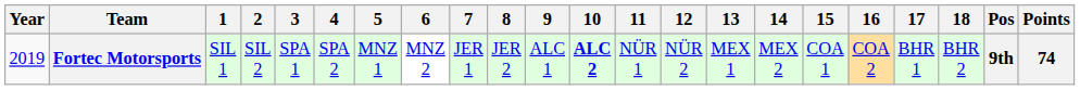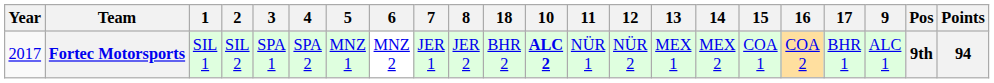 <table class="wikitable" style="text-align:center; font-size:85%">
 <tr>
 <th>Year</th>
 <th>Team</th>
 <th>1</th>
 <th>2</th>
 <th>3</th>
 <th>4</th>
 <th>5</th>
 <th>6</th>
 <th>7</th>
 <th>8</th>
-<th>9</th>
+<th>18</th>
 <th>10</th>
 <th>11</th>
 <th>12</th>
 <th>13</th>
 <th>14</th>
 <th>15</th>
 <th>16</th>
 <th>17</th>
-<th>18</th>
+<th>9</th>
 <th>Pos</th>
 <th>Points</th>
 </tr>
 <tr>
-<td><a href='#'>2019</a></td>
+<td><a href='#'>2017</a></td>
 <th nowrap><a href='#'>Fortec Motorsports</a></th>
 <td style="background:#DFFFDF;"><a href='#'>SIL<br>1</a><br></td>
 <td style="background:#DFFFDF;"><a href='#'>SIL<br>2</a><br></td>
 <td style="background:#DFFFDF;"><a href='#'>SPA<br>1</a><br></td>
 <td style="background:#DFFFDF;"><a href='#'>SPA<br>2</a><br></td>
 <td style="background:#DFFFDF;"><a href='#'>MNZ<br>1</a><br></td>
 <td style="background:#FFFFFF;"><a href='#'>MNZ<br>2</a><br></td>
 <td style="background:#DFFFDF;"><a href='#'>JER<br>1</a><br></td>
 <td style="background:#DFFFDF;"><a href='#'>JER<br>2</a><br></td>
-<td style="background:#DFFFDF;"><a href='#'>ALC<br>1</a><br></td>
+<td style="background:#DFFFDF;"><a href='#'>BHR<br>2</a><br></td>
 <td style="background:#DFFFDF;"><strong><a href='#'>ALC<br>2</a><br></strong></td>
 <td style="background:#DFFFDF;"><a href='#'>NÜR<br>1</a><br></td>
 <td style="background:#DFFFDF;"><a href='#'>NÜR<br>2</a><br></td>
 <td style="background:#DFFFDF;"><a href='#'>MEX<br>1</a><br></td>
 <td style="background:#DFFFDF;"><a href='#'>MEX<br>2</a><br></td>
 <td style="background:#DFFFDF;"><a href='#'>COA<br>1</a><br></td>
 <td style="background:#FFDF9F;"><a href='#'>COA<br>2</a><br></td>
 <td style="background:#DFFFDF;"><a href='#'>BHR<br>1</a><br></td>
-<td style="background:#DFFFDF;"><a href='#'>BHR<br>2</a><br></td>
+<td style="background:#DFFFDF;"><a href='#'>ALC<br>1</a><br></td>
 <th>9th</th>
-<th>74</th>
+<th>94</th>
 </tr>
 </table>
